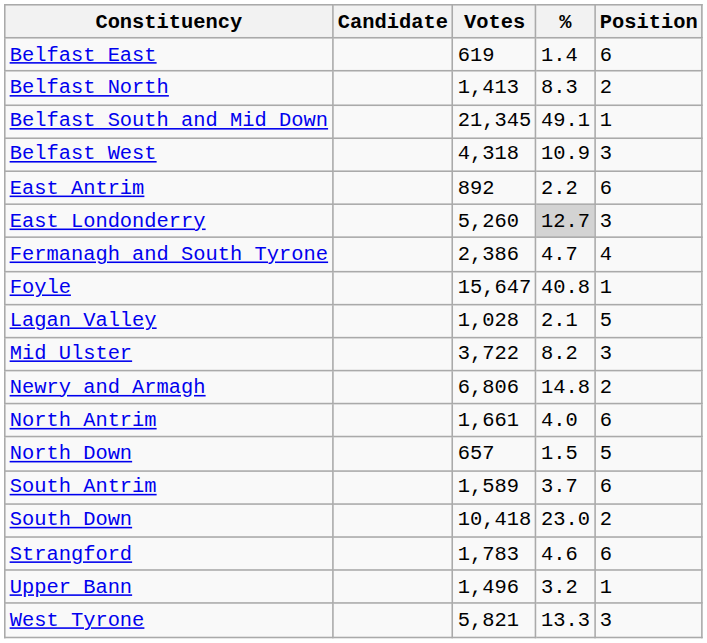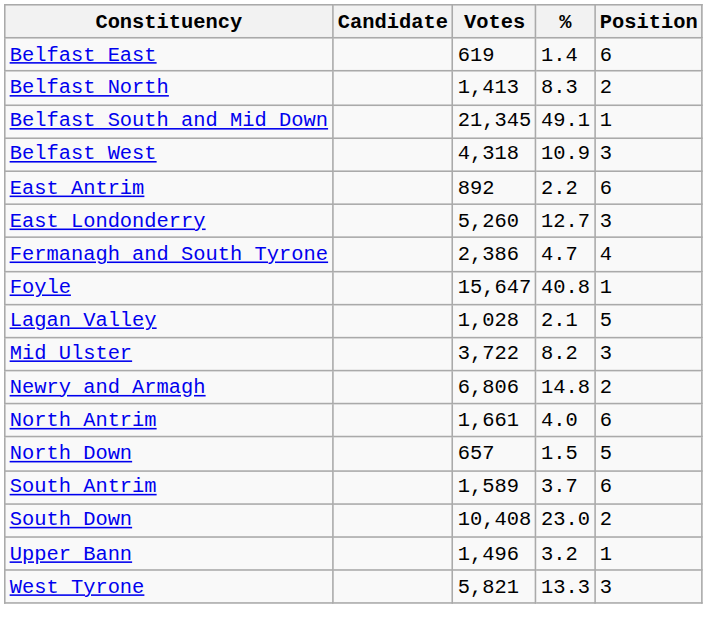 <table class="wikitable sortable">
 <tr>
 <th>Constituency</th>
 <th>Candidate</th>
 <th>Votes</th>
 <th>%</th>
 <th>Position</th>
 </tr>
 <tr>
 <td><a href='#'>Belfast East</a></td>
 <td></td>
 <td>619</td>
 <td>1.4</td>
 <td>6</td>
 </tr>
 <tr>
 <td><a href='#'>Belfast North</a></td>
 <td></td>
 <td>1,413</td>
 <td>8.3</td>
 <td>2</td>
 </tr>
 <tr>
 <td><a href='#'>Belfast South and Mid Down</a></td>
 <td></td>
 <td>21,345</td>
 <td>49.1</td>
 <td>1</td>
 </tr>
 <tr>
 <td><a href='#'>Belfast West</a></td>
 <td></td>
 <td>4,318</td>
 <td>10.9</td>
 <td>3</td>
 </tr>
 <tr>
 <td><a href='#'>East Antrim</a></td>
 <td></td>
 <td>892</td>
 <td>2.2</td>
 <td>6</td>
 </tr>
 <tr>
 <td><a href='#'>East Londonderry</a></td>
 <td></td>
 <td>5,260</td>
-<td style="background: lightgrey;">12.7</td>
+<td>12.7</td>
 <td>3</td>
 </tr>
 <tr>
 <td><a href='#'>Fermanagh and South Tyrone</a></td>
 <td></td>
 <td>2,386</td>
 <td>4.7</td>
 <td>4</td>
 </tr>
 <tr>
 <td><a href='#'>Foyle</a></td>
 <td></td>
 <td>15,647</td>
 <td>40.8</td>
 <td>1</td>
 </tr>
 <tr>
 <td><a href='#'>Lagan Valley</a></td>
 <td></td>
 <td>1,028</td>
 <td>2.1</td>
 <td>5</td>
 </tr>
 <tr>
 <td><a href='#'>Mid Ulster</a></td>
 <td></td>
 <td>3,722</td>
 <td>8.2</td>
 <td>3</td>
 </tr>
 <tr>
 <td><a href='#'>Newry and Armagh</a></td>
 <td></td>
 <td>6,806</td>
 <td>14.8</td>
 <td>2</td>
 </tr>
 <tr>
 <td><a href='#'>North Antrim</a></td>
 <td></td>
 <td>1,661</td>
 <td>4.0</td>
 <td>6</td>
 </tr>
 <tr>
 <td><a href='#'>North Down</a></td>
 <td></td>
 <td>657</td>
 <td>1.5</td>
 <td>5</td>
 </tr>
 <tr>
 <td><a href='#'>South Antrim</a></td>
 <td></td>
 <td>1,589</td>
 <td>3.7</td>
 <td>6</td>
 </tr>
 <tr>
 <td><a href='#'>South Down</a></td>
 <td></td>
-<td>10,418</td>
+<td>10,408</td>
 <td>23.0</td>
 <td>2</td>
-</tr>
-<tr>
-<td><a href='#'>Strangford</a></td>
-<td></td>
-<td>1,783</td>
-<td>4.6</td>
-<td>6</td>
 </tr>
 <tr>
 <td><a href='#'>Upper Bann</a></td>
 <td></td>
 <td>1,496</td>
 <td>3.2</td>
 <td>1</td>
 </tr>
 <tr>
 <td><a href='#'>West Tyrone</a></td>
 <td></td>
 <td>5,821</td>
 <td>13.3</td>
 <td>3</td>
 </tr>
 </table>
